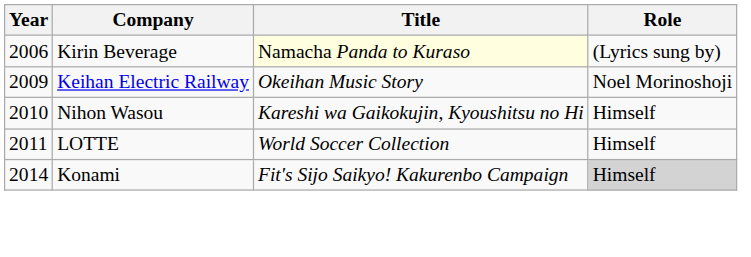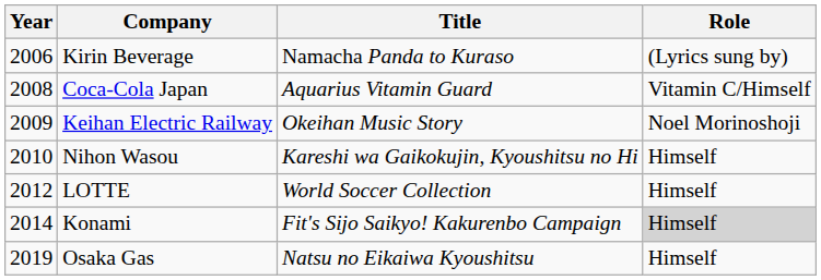 <table class = "wikitable sortable">
 <tr>
 <th>Year</th>
 <th>Company</th>
 <th>Title</th>
 <th>Role</th>
 </tr>
 <tr>
 <td>2006</td>
 <td>Kirin Beverage</td>
-<td style="background: lightyellow;">Namacha <em>Panda to Kuraso</em></td>
+<td>Namacha <em>Panda to Kuraso</em></td>
 <td>(Lyrics sung by)</td>
+</tr>
+<tr>
+<td>2008</td>
+<td><a href='#'>Coca-Cola</a> Japan</td>
+<td><em>Aquarius Vitamin Guard</em></td>
+<td>Vitamin C/Himself</td>
 </tr>
 <tr>
 <td>2009</td>
 <td><a href='#'>Keihan Electric Railway</a></td>
 <td><em>Okeihan Music Story</em></td>
 <td>Noel Morinoshoji</td>
 </tr>
 <tr>
 <td>2010</td>
 <td>Nihon Wasou</td>
 <td><em>Kareshi wa Gaikokujin</em>, <em>Kyoushitsu no Hi</em></td>
 <td>Himself</td>
 </tr>
 <tr>
-<td>2011</td>
+<td>2012</td>
 <td>LOTTE</td>
 <td><em>World Soccer Collection</em></td>
 <td>Himself</td>
 </tr>
 <tr>
 <td>2014</td>
 <td>Konami</td>
 <td><em>Fit's Sijo Saikyo! Kakurenbo Campaign</em></td>
 <td style="background: lightgrey;">Himself</td>
 </tr>
+<tr>
+<td>2019</td>
+<td>Osaka Gas</td>
+<td><em>Natsu no Eikaiwa Kyoushitsu</em></td>
+<td>Himself</td>
+</tr>
 </table>
